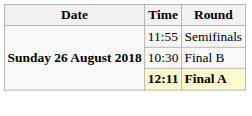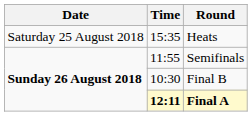 <table class="wikitable">
 <tr>
 <th>Date</th>
 <th>Time</th>
 <th>Round</th>
+</tr>
+<tr>
+<td>Saturday 25 August 2018</td>
+<td>15:35</td>
+<td>Heats</td>
 </tr>
 <tr>
 <td rowspan=3><strong>Sunday 26 August 2018</strong></td>
 <td>11:55</td>
 <td>Semifinals</td>
 </tr>
 <tr>
 <td>10:30</td>
 <td>Final B</td>
 </tr>
 <tr>
 <td style=background:lemonchiffon><strong>12:11</strong></td>
 <td style=background:lemonchiffon><strong>Final A</strong></td>
 </tr>
 </table>
